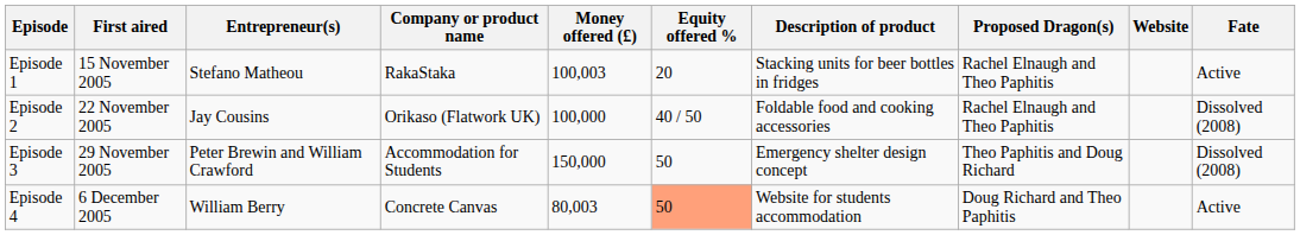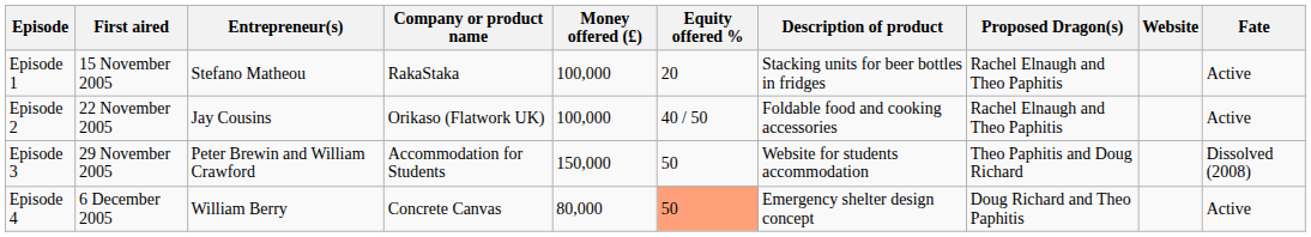 <table class="wikitable sortable">
 <tr>
 <th>Episode</th>
 <th>First aired</th>
 <th>Entrepreneur(s)</th>
 <th>Company or product name</th>
 <th>Money offered (£)</th>
 <th>Equity offered %</th>
 <th>Description of product</th>
 <th>Proposed Dragon(s)</th>
 <th>Website</th>
 <th>Fate</th>
 </tr>
 <tr>
 <td>Episode 1</td>
 <td>15 November 2005</td>
 <td>Stefano Matheou</td>
 <td>RakaStaka</td>
-<td>100,003</td>
+<td>100,000</td>
 <td>20</td>
 <td>Stacking units for beer bottles in fridges</td>
 <td>Rachel Elnaugh and Theo Paphitis </td>
 <td></td>
 <td>Active </td>
 </tr>
 <tr>
 <td>Episode 2</td>
 <td>22 November 2005</td>
 <td>Jay Cousins</td>
 <td>Orikaso (Flatwork UK)</td>
 <td>100,000</td>
 <td>40 / 50</td>
 <td>Foldable food and cooking accessories</td>
 <td>Rachel Elnaugh and Theo Paphitis </td>
 <td></td>
-<td>Dissolved (2008) </td>
+<td>Active </td>
 </tr>
 <tr>
 <td>Episode 3</td>
 <td>29 November 2005</td>
 <td>Peter Brewin and William Crawford</td>
 <td>Accommodation for Students</td>
 <td>150,000</td>
 <td>50</td>
-<td>Emergency shelter design concept</td>
+<td>Website for students accommodation</td>
 <td>Theo Paphitis and Doug Richard </td>
 <td></td>
 <td>Dissolved (2008) </td>
 </tr>
 <tr>
 <td>Episode 4</td>
 <td>6 December 2005</td>
 <td>William Berry</td>
 <td>Concrete Canvas</td>
-<td>80,003</td>
+<td>80,000</td>
 <td style="background: lightsalmon;">50</td>
-<td>Website for students accommodation</td>
+<td>Emergency shelter design concept</td>
 <td>Doug Richard and Theo Paphitis </td>
 <td></td>
 <td>Active </td>
 </tr>
 </table>
